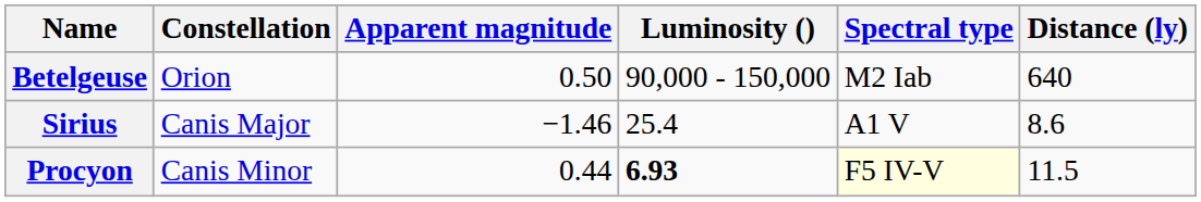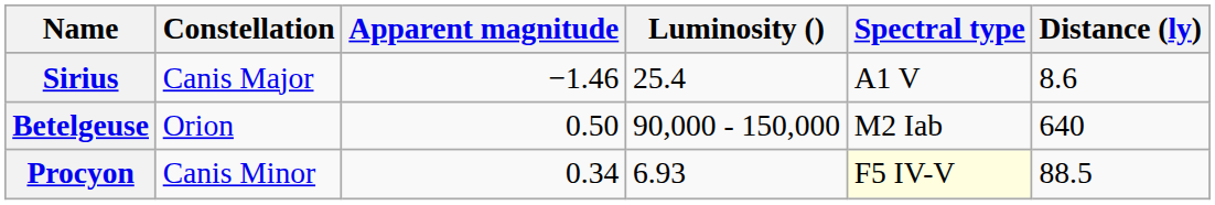 <table class="wikitable">
 <tr>
 <th>Name</th>
 <th>Constellation</th>
 <th><a href='#'>Apparent magnitude</a></th>
 <th>Luminosity ()</th>
 <th><a href='#'>Spectral type</a></th>
 <th>Distance (<a href='#'>ly</a>)</th>
 </tr>
 <tr>
+<th><a href='#'>Sirius</a></th>
+<td><a href='#'>Canis Major</a></td>
+<td style="text-align:right">−1.46</td>
+<td>25.4</td>
+<td>A1 V</td>
+<td>8.6</td>
+</tr>
+<tr>
 <th><a href='#'>Betelgeuse</a></th>
 <td><a href='#'>Orion</a></td>
 <td style="text-align:right">0.50</td>
 <td>90,000 - 150,000</td>
 <td>M2 Iab</td>
 <td>640</td>
 </tr>
 <tr>
-<th><a href='#'>Sirius</a></th>
-<td><a href='#'>Canis Major</a></td>
-<td style="text-align:right">−1.46</td>
-<td>25.4</td>
-<td>A1 V</td>
-<td>8.6</td>
-</tr>
-<tr>
 <th><a href='#'>Procyon</a></th>
 <td><a href='#'>Canis Minor</a></td>
-<td style="text-align:right">0.44</td>
-<td><strong>6.93</strong></td>
+<td style="text-align:right">0.34</td>
+<td>6.93</td>
 <td style="background: lightyellow;">F5 IV-V</td>
-<td>11.5</td>
+<td>88.5</td>
 </tr>
 </table>
